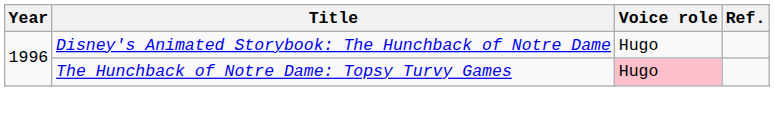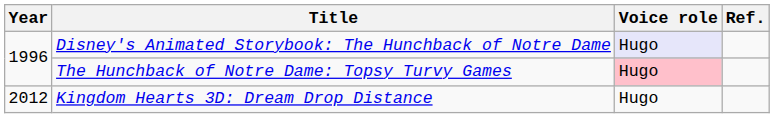 <table class="wikitable sortable">
 <tr>
 <th>Year</th>
 <th>Title</th>
 <th>Voice role</th>
 <th class=unsortable>Ref.</th>
 </tr>
 <tr>
 <td rowspan="2">1996</td>
 <td><em><a href='#'>Disney's Animated Storybook: The Hunchback of Notre Dame</a></em></td>
-<td>Hugo</td>
+<td style="background: lavender;">Hugo</td>
 <td></td>
 </tr>
 <tr>
 <td><em><a href='#'>The Hunchback of Notre Dame: Topsy Turvy Games</a></em></td>
 <td style="background: pink;">Hugo</td>
 <td></td>
 </tr>
+<tr>
+<td>2012</td>
+<td><em><a href='#'>Kingdom Hearts 3D: Dream Drop Distance</a></em></td>
+<td>Hugo</td>
+<td></td>
+</tr>
 </table>
